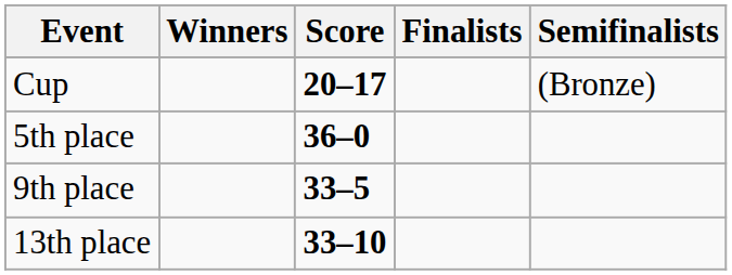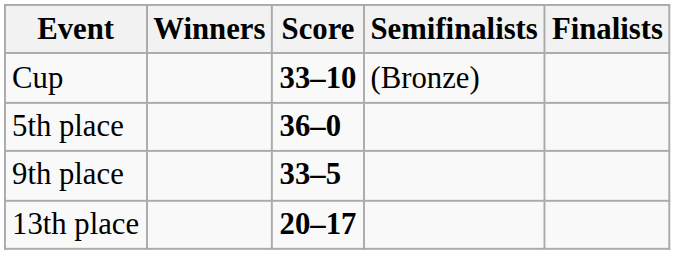 <table class="wikitable">
 <tr>
 <th>Event</th>
 <th>Winners</th>
 <th>Score</th>
+<th>Semifinalists</th>
 <th>Finalists</th>
-<th>Semifinalists</th>
 </tr>
 <tr>
 <td>Cup</td>
 <td><strong></strong></td>
-<td><strong>20–17</strong></td>
+<td><strong>33–10</strong></td>
+<td> (Bronze)<br></td>
 <td></td>
-<td> (Bronze)<br></td>
 </tr>
 <tr>
 <td>5th place</td>
 <td><strong></strong></td>
 <td><strong>36–0</strong></td>
+<td><br></td>
 <td></td>
-<td><br></td>
 </tr>
 <tr>
 <td>9th place</td>
 <td><strong></strong></td>
 <td><strong>33–5</strong></td>
+<td><br></td>
 <td></td>
-<td><br></td>
 </tr>
 <tr>
 <td>13th place</td>
 <td><strong></strong></td>
-<td><strong>33–10</strong></td>
+<td><strong>20–17</strong></td>
+<td><br></td>
 <td></td>
-<td><br></td>
 </tr>
 </table>
